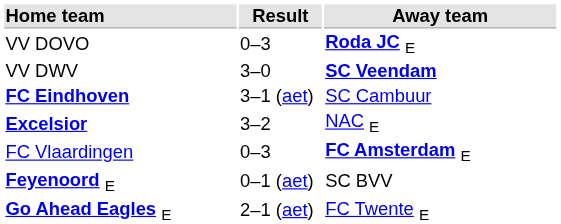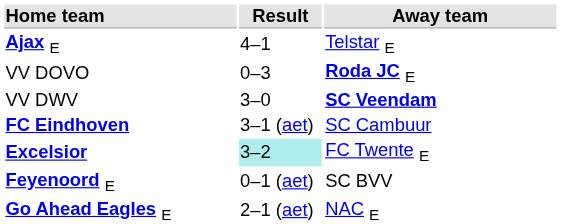 <table>
 <tr bgcolor="#E4E4E4">
 <th style="border-bottom:1px solid #AAAAAA" width="200" align="left">Home team</th>
 <th style="border-bottom:1px solid #AAAAAA" width="70" align="center">Result</th>
 <th style="border-bottom:1px solid #AAAAAA" width="200">Away team</th>
+</tr>
+<tr>
+<td><strong><a href='#'>Ajax</a></strong> <sub>E</sub></td>
+<td>4–1</td>
+<td><a href='#'>Telstar</a> <sub>E</sub></td>
 </tr>
 <tr>
 <td>VV DOVO</td>
 <td>0–3</td>
 <td><strong><a href='#'>Roda JC</a></strong> <sub>E</sub></td>
 </tr>
 <tr>
 <td>VV DWV</td>
 <td>3–0</td>
 <td><strong><a href='#'>SC Veendam</a></strong></td>
 </tr>
 <tr>
 <td><strong><a href='#'>FC Eindhoven</a></strong></td>
 <td>3–1 (<a href='#'>aet</a>)</td>
 <td><a href='#'>SC Cambuur</a></td>
 </tr>
 <tr>
 <td><strong><a href='#'>Excelsior</a></strong></td>
-<td>3–2</td>
-<td><a href='#'>NAC</a> <sub>E</sub></td>
-</tr>
-<tr>
-<td><a href='#'>FC Vlaardingen</a></td>
-<td>0–3</td>
-<td><strong><a href='#'>FC Amsterdam</a></strong> <sub>E</sub></td>
+<td style="background: paleturquoise;">3–2</td>
+<td><a href='#'>FC Twente</a> <sub>E</sub></td>
 </tr>
 <tr>
 <td><strong><a href='#'>Feyenoord</a></strong> <sub>E</sub></td>
 <td>0–1 (<a href='#'>aet</a>)</td>
 <td>SC BVV</td>
 </tr>
 <tr>
 <td><strong><a href='#'>Go Ahead Eagles</a></strong> <sub>E</sub></td>
 <td>2–1 (<a href='#'>aet</a>)</td>
-<td><a href='#'>FC Twente</a> <sub>E</sub></td>
+<td><a href='#'>NAC</a> <sub>E</sub></td>
 </tr>
 </table>
